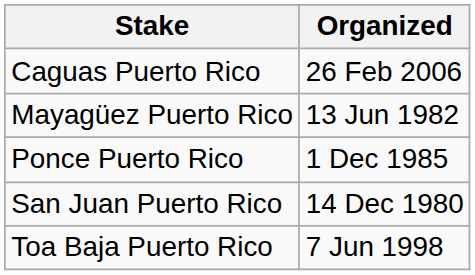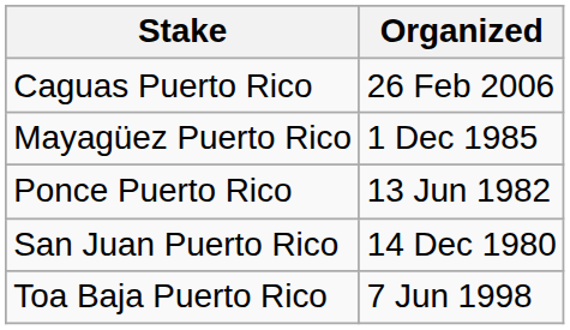 <table class="wikitable sortable">
 <tr>
 <th>Stake</th>
 <th data-sort-type=date>Organized</th>
 </tr>
 <tr>
 <td>Caguas Puerto Rico</td>
 <td>26 Feb 2006</td>
 </tr>
 <tr>
 <td>Mayagüez Puerto Rico</td>
-<td>13 Jun 1982</td>
+<td>1 Dec 1985</td>
 </tr>
 <tr>
 <td>Ponce Puerto Rico</td>
-<td>1 Dec 1985</td>
+<td>13 Jun 1982</td>
 </tr>
 <tr>
 <td>San Juan Puerto Rico</td>
 <td>14 Dec 1980</td>
 </tr>
 <tr>
 <td>Toa Baja Puerto Rico</td>
 <td>7 Jun 1998</td>
 </tr>
 </table>
